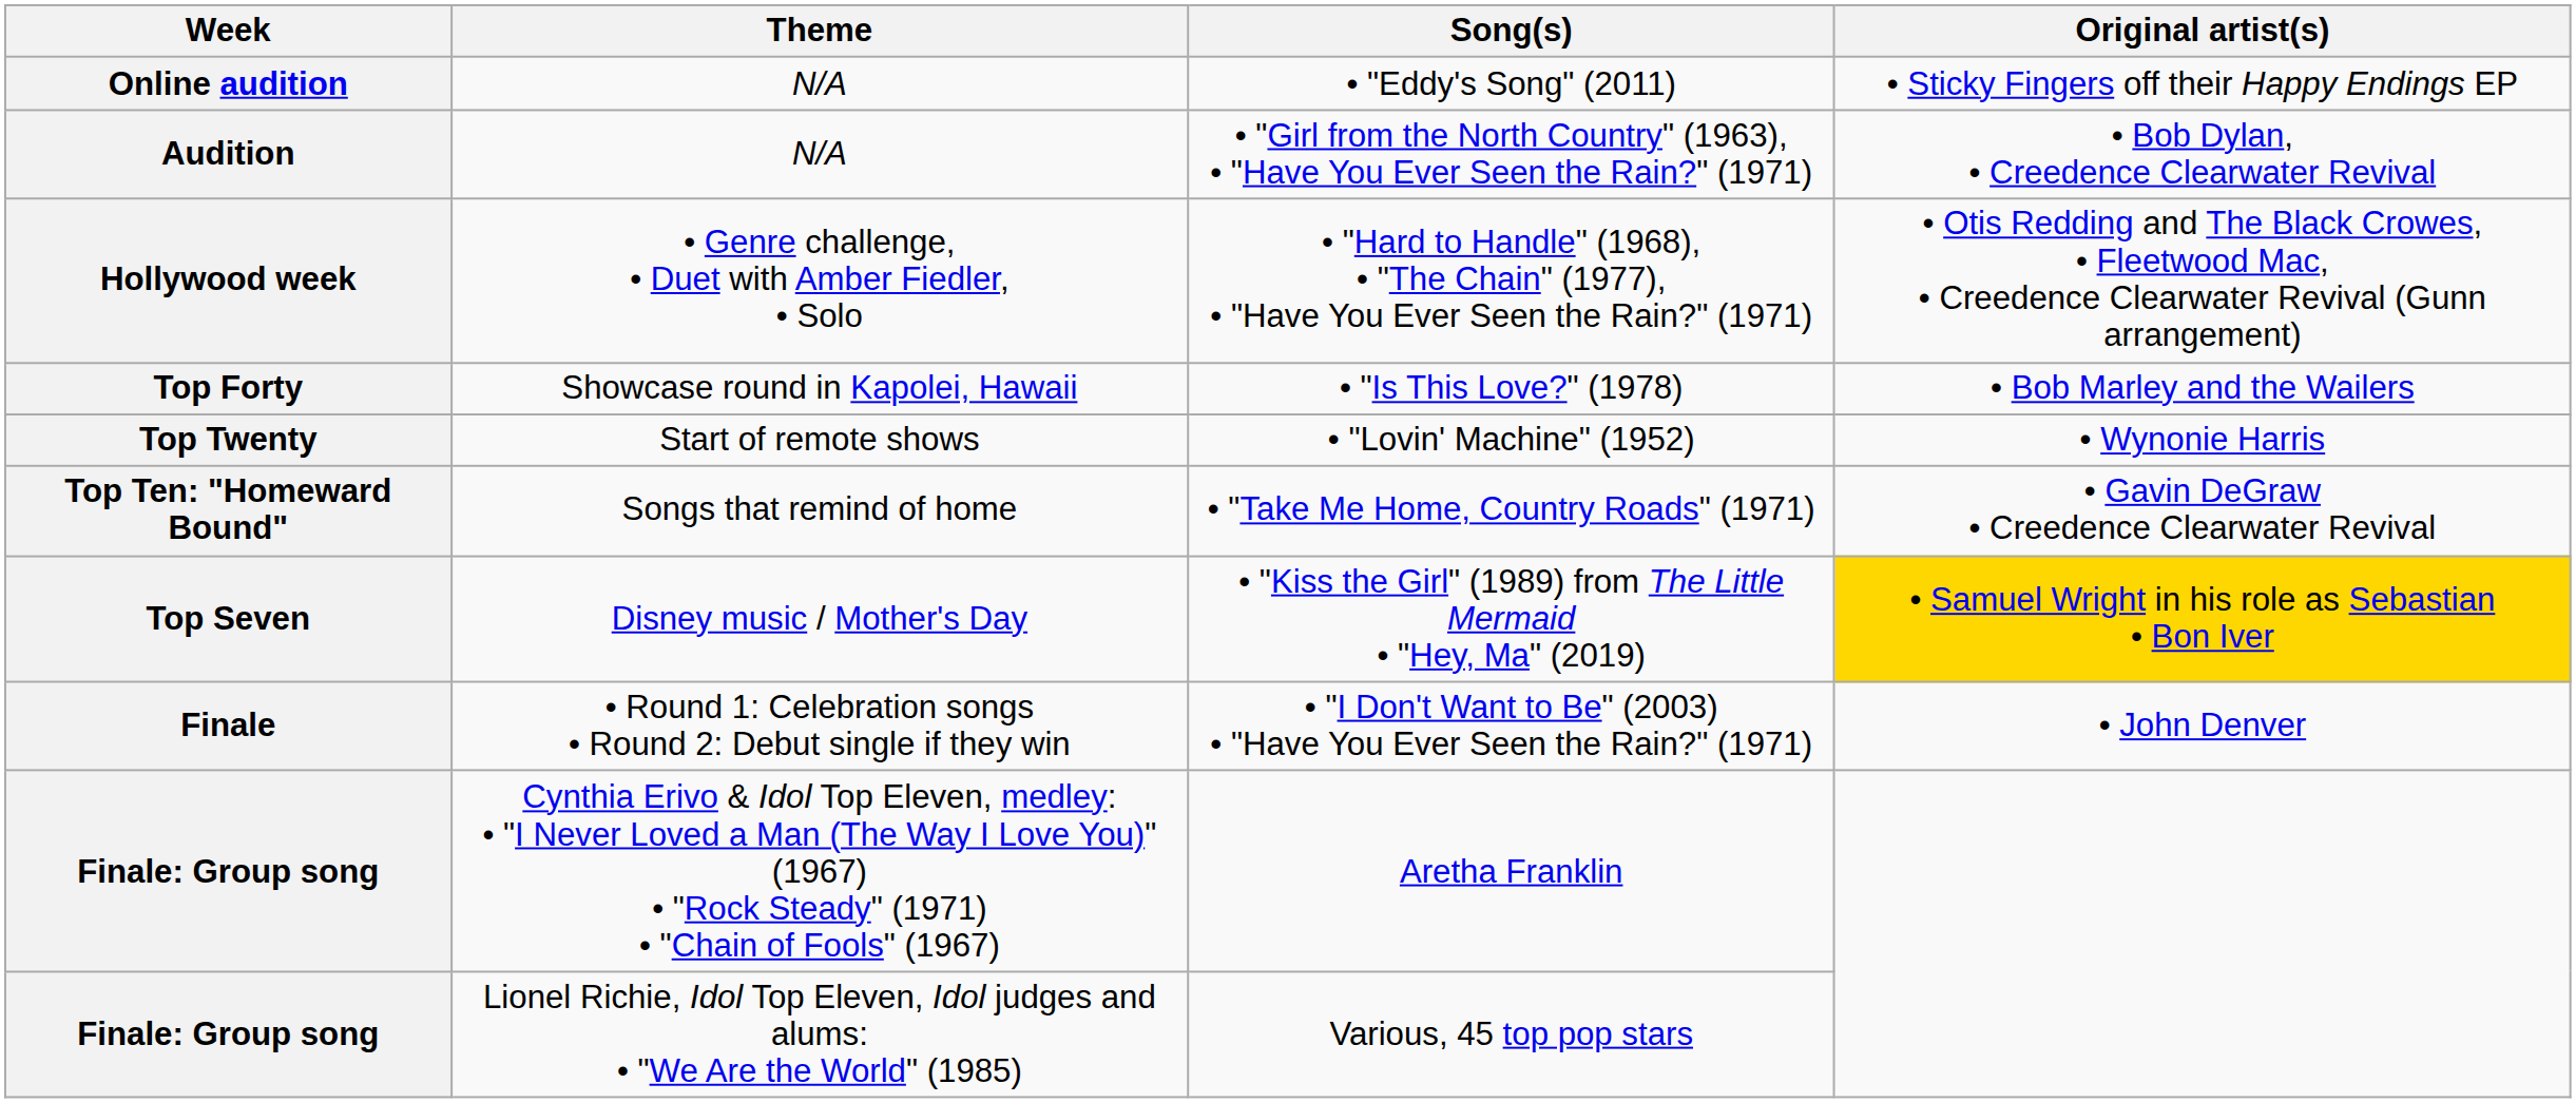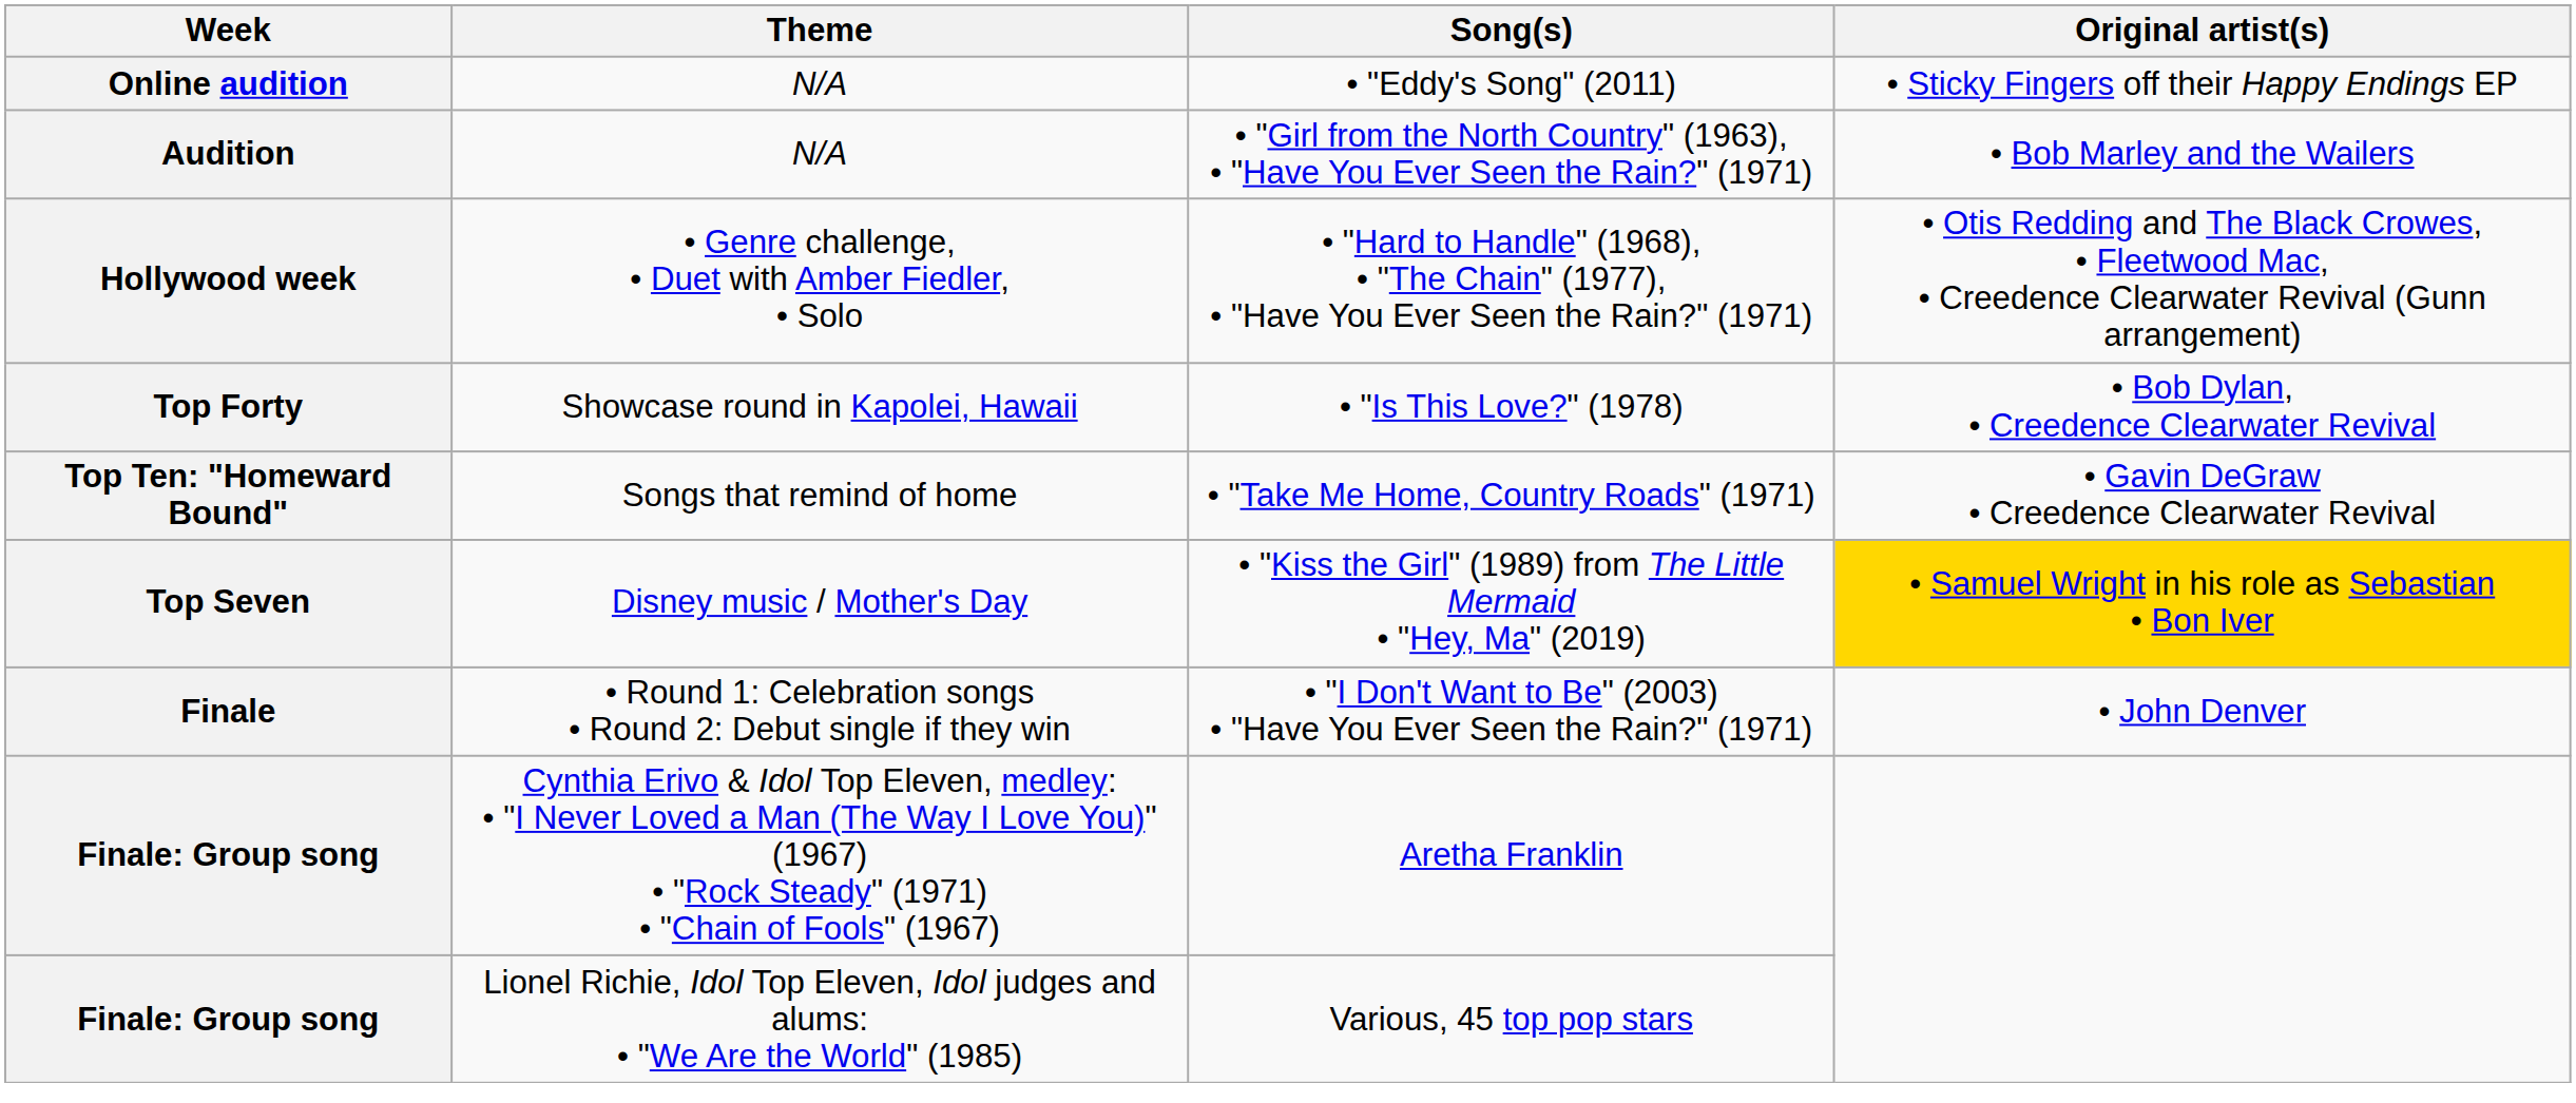 <table class="sortable wikitable" style="text-align: center;">
 <tr>
 <th>Week</th>
 <th>Theme</th>
 <th>Song(s)</th>
 <th>Original artist(s)</th>
 </tr>
 <tr>
 <th>Online <a href='#'>audition</a></th>
 <td><em>N/A</em></td>
 <td>• "Eddy's Song" (2011)</td>
 <td>• <a href='#'>Sticky Fingers</a> off their <em>Happy Endings</em> EP</td>
 </tr>
 <tr>
 <th>Audition</th>
 <td><em>N/A</em></td>
 <td>• "<a href='#'>Girl from the North Country</a>" (1963),<br>• "<a href='#'>Have You Ever Seen the Rain?</a>" (1971)</td>
-<td>• <a href='#'>Bob Dylan</a>,<br>• <a href='#'>Creedence Clearwater Revival</a></td>
+<td>• <a href='#'>Bob Marley and the Wailers</a></td>
 </tr>
 <tr>
 <th>Hollywood week</th>
 <td>• <a href='#'>Genre</a> challenge,<br>• <a href='#'>Duet</a> with <a href='#'>Amber Fiedler</a>,<br>• Solo</td>
 <td>• "<a href='#'>Hard to Handle</a>" (1968),<br>• "<a href='#'>The Chain</a>" (1977),<br>• "Have You Ever Seen the Rain?" (1971)</td>
 <td>• <a href='#'>Otis Redding</a> and <a href='#'>The Black Crowes</a>,<br>• <a href='#'>Fleetwood Mac</a>,<br>• Creedence Clearwater Revival (Gunn arrangement)</td>
 </tr>
 <tr>
 <th>Top Forty</th>
 <td>Showcase round in <a href='#'>Kapolei, Hawaii</a></td>
 <td>• "<a href='#'>Is This Love?</a>" (1978)</td>
-<td>• <a href='#'>Bob Marley and the Wailers</a></td>
-</tr>
-<tr>
-<th>Top Twenty</th>
-<td>Start of remote shows</td>
-<td>• "Lovin' Machine" (1952)</td>
-<td>• <a href='#'>Wynonie Harris</a></td>
+<td>• <a href='#'>Bob Dylan</a>,<br>• <a href='#'>Creedence Clearwater Revival</a></td>
 </tr>
 <tr>
 <th>Top Ten: "Homeward Bound"</th>
 <td>Songs that remind of home</td>
 <td>• "<a href='#'>Take Me Home, Country Roads</a>" (1971)</td>
 <td>• <a href='#'>Gavin DeGraw</a><br>• Creedence Clearwater Revival</td>
 </tr>
 <tr>
 <th>Top Seven</th>
 <td><a href='#'>Disney music</a> / <a href='#'>Mother's Day</a></td>
 <td>• "<a href='#'>Kiss the Girl</a>" (1989) from <em><a href='#'>The Little Mermaid</a></em><br>• "<a href='#'>Hey, Ma</a>" (2019)</td>
 <td style="background: gold;">• <a href='#'>Samuel Wright</a> in his role as <a href='#'>Sebastian</a><br>• <a href='#'>Bon Iver</a></td>
 </tr>
 <tr>
 <th>Finale</th>
 <td>• Round 1: Celebration songs<br>• Round 2: Debut single if they win</td>
 <td>• "<a href='#'>I Don't Want to Be</a>" (2003)<br>• "Have You Ever Seen the Rain?" (1971)</td>
 <td>• <a href='#'>John Denver</a></td>
 </tr>
 <tr>
 <th>Finale: Group song</th>
 <td><a href='#'>Cynthia Erivo</a> & <em>Idol</em> Top Eleven, <a href='#'>medley</a>:<br>• "<a href='#'>I Never Loved a Man (The Way I Love You)</a>" (1967)<br>• "<a href='#'>Rock Steady</a>" (1971)<br>• "<a href='#'>Chain of Fools</a>" (1967)</td>
 <td><a href='#'>Aretha Franklin</a></td>
 </tr>
 <tr>
 <th>Finale: Group song</th>
 <td>Lionel Richie, <em>Idol</em> Top Eleven, <em>Idol</em> judges and alums:<br>• "<a href='#'>We Are the World</a>" (1985)</td>
 <td>Various, 45 <a href='#'>top pop stars</a></td>
 </tr>
 </table>
